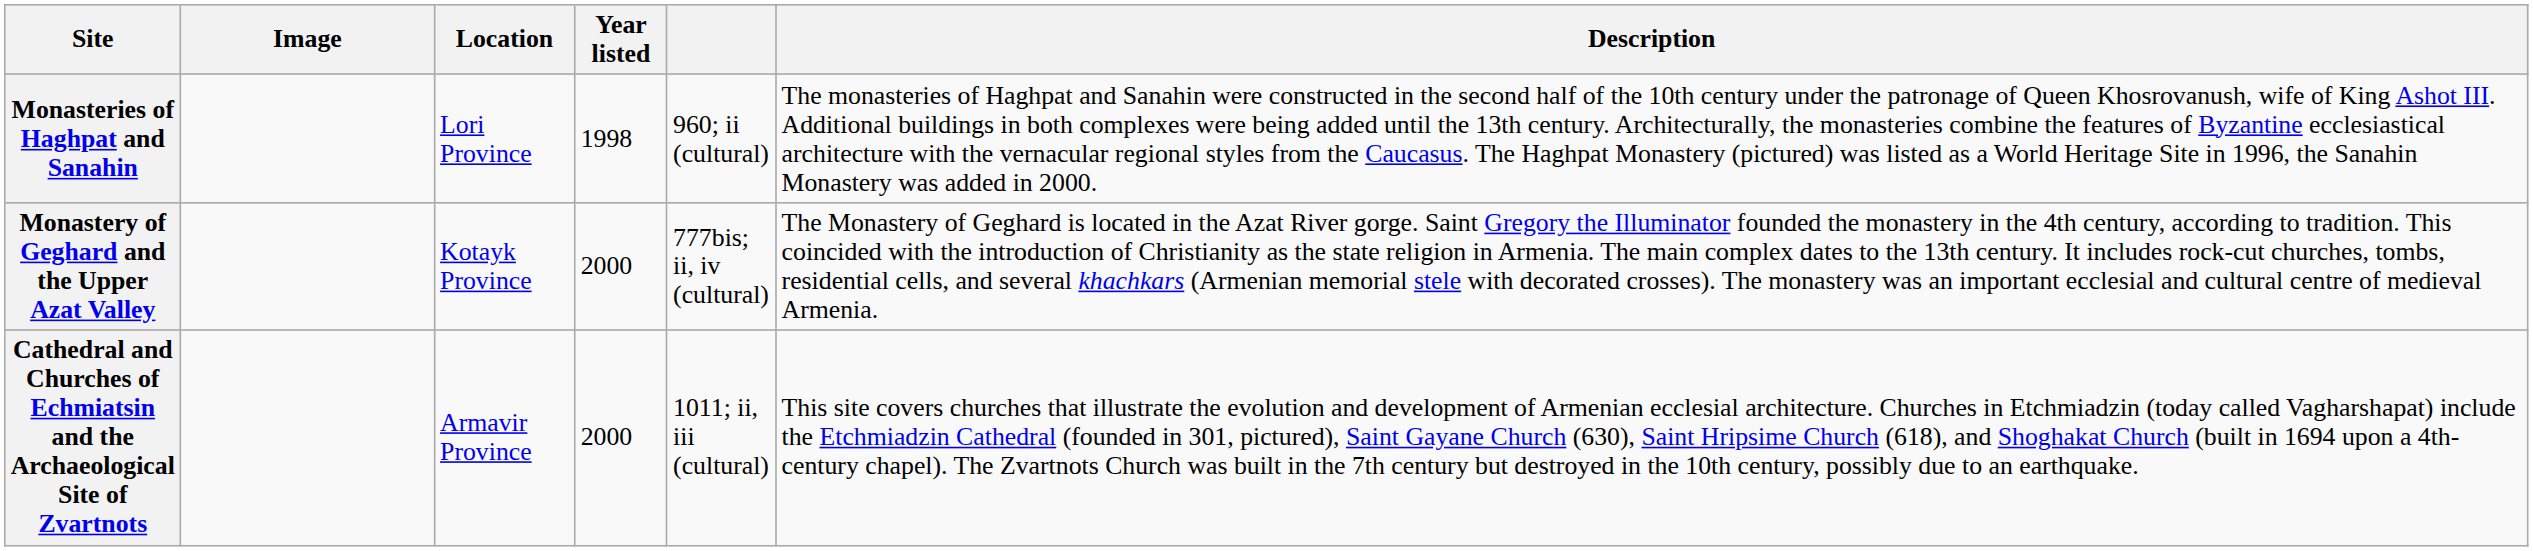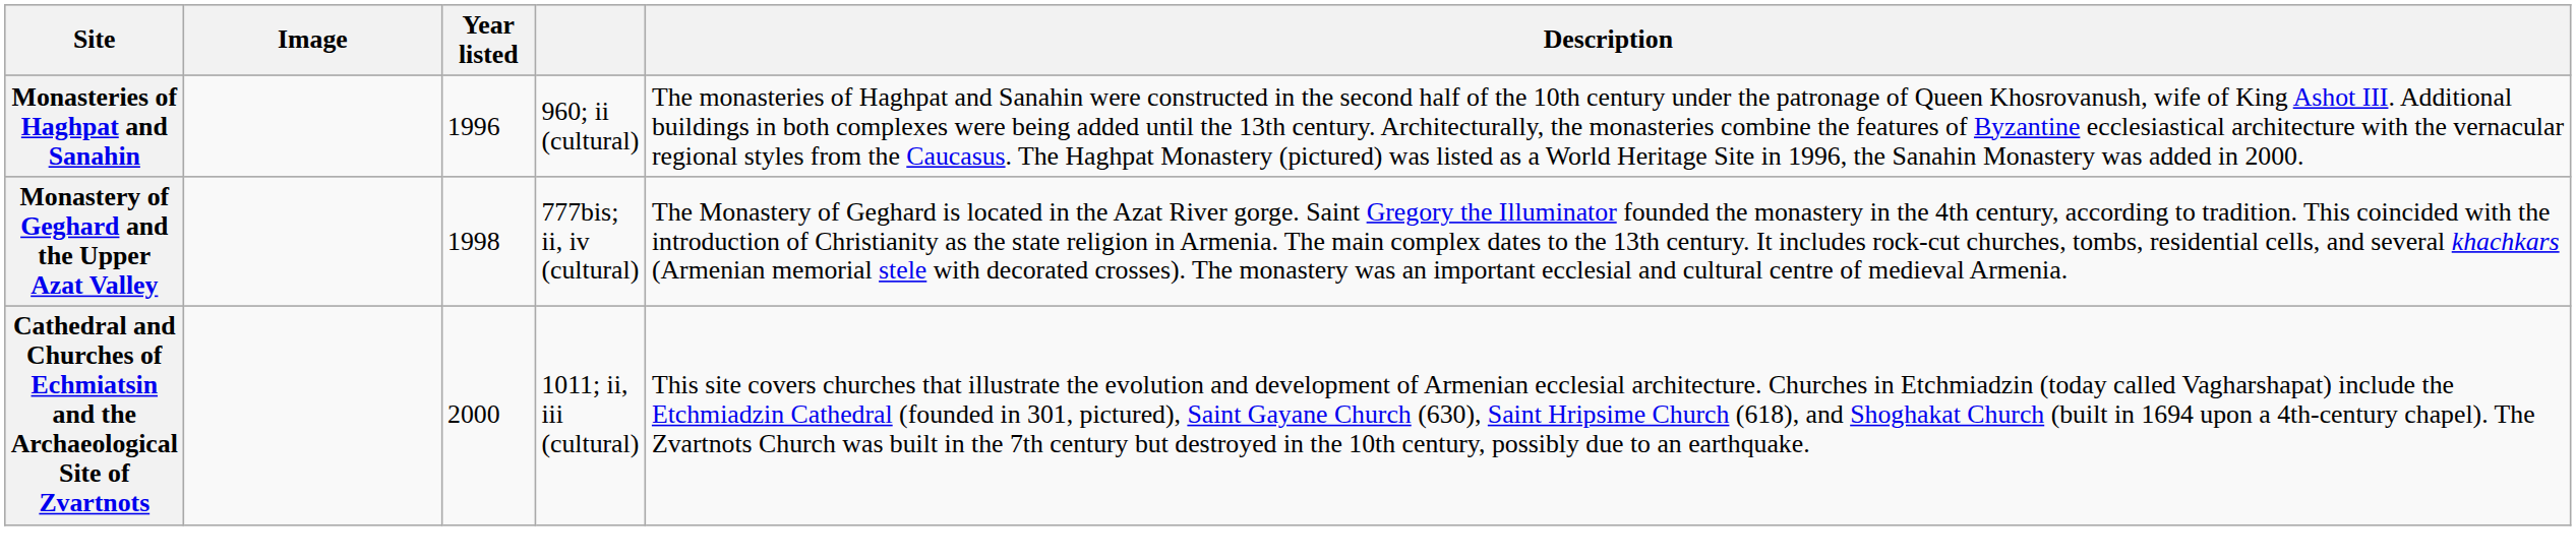 <table class="wikitable sortable plainrowheaders">
 <tr>
 <th style="width:100px;" scope="col">Site</th>
 <th class="unsortable" style="width:150px;" scope="col">Image</th>
-<th style="width:80px;" scope="col">Location</th>
 <th style="width:50px;" scope="col">Year listed</th>
 <th style="width:60px;" scope="col"></th>
 <th scope="col" class="unsortable">Description</th>
 </tr>
 <tr>
 <th scope="row">Monasteries of <a href='#'>Haghpat</a> and <a href='#'>Sanahin</a></th>
 <td></td>
-<td><a href='#'>Lori Province</a></td>
-<td>1998</td>
+<td>1996</td>
 <td>960; ii (cultural)</td>
 <td>The monasteries of Haghpat and Sanahin were constructed in the second half of the 10th century under the patronage of Queen Khosrovanush, wife of King <a href='#'>Ashot III</a>. Additional buildings in both complexes were being added until the 13th century. Architecturally, the monasteries combine the features of <a href='#'>Byzantine</a> ecclesiastical architecture with the vernacular regional styles from the <a href='#'>Caucasus</a>. The Haghpat Monastery (pictured) was listed as a World Heritage Site in 1996, the Sanahin Monastery was added in 2000.</td>
 </tr>
 <tr>
 <th scope="row">Monastery of <a href='#'>Geghard</a> and the Upper <a href='#'>Azat Valley</a></th>
 <td></td>
-<td><a href='#'>Kotayk Province</a></td>
-<td>2000</td>
+<td>1998</td>
 <td>777bis; ii, iv (cultural)</td>
 <td>The Monastery of Geghard is located in the Azat River gorge. Saint <a href='#'>Gregory the Illuminator</a> founded the monastery in the 4th century, according to tradition. This coincided with the introduction of Christianity as the state religion in Armenia. The main complex dates to the 13th century. It includes rock-cut churches, tombs, residential cells, and several <em><a href='#'>khachkars</a></em> (Armenian memorial <a href='#'>stele</a> with decorated crosses). The monastery was an important ecclesial and cultural centre of medieval Armenia.</td>
 </tr>
 <tr>
 <th scope="row">Cathedral and Churches of <a href='#'>Echmiatsin</a> and the Archaeological Site of <a href='#'>Zvartnots</a></th>
 <td></td>
-<td><a href='#'>Armavir Province</a></td>
 <td>2000</td>
 <td>1011; ii, iii (cultural)</td>
 <td>This site covers churches that illustrate the evolution and development of Armenian ecclesial architecture. Churches in Etchmiadzin (today called Vagharshapat) include the <a href='#'>Etchmiadzin Cathedral</a> (founded in 301, pictured), <a href='#'>Saint Gayane Church</a> (630), <a href='#'>Saint Hripsime Church</a> (618), and <a href='#'>Shoghakat Church</a> (built in 1694 upon a 4th-century chapel). The Zvartnots Church was built in the 7th century but destroyed in the 10th century, possibly due to an earthquake.</td>
 </tr>
 </table>
